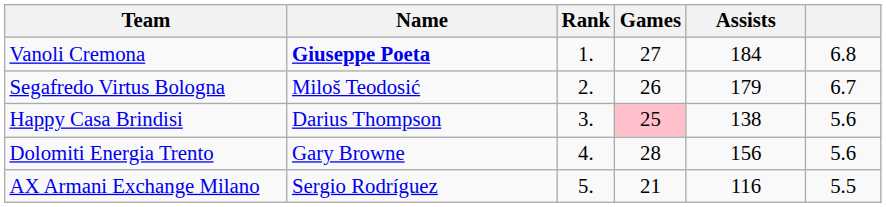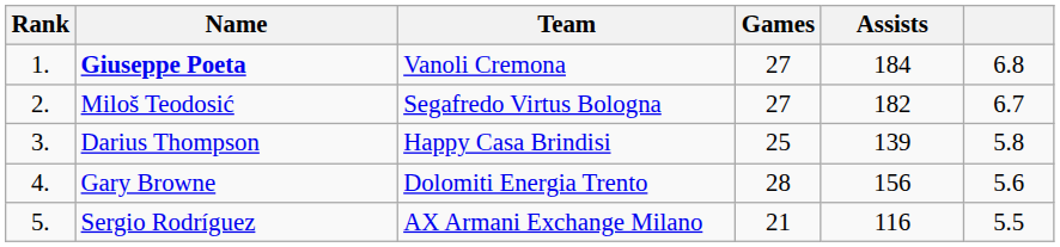 <table class="wikitable" style="text-align: center;">
 <tr>
+<th>Rank</th>
+<th width=200>Name</th>
 <th width=210>Team</th>
-<th width=200>Name</th>
-<th>Rank</th>
 <th>Games</th>
 <th width=85>Assists</th>
 <th width=50></th>
 </tr>
 <tr>
+<td>1.</td>
+<td align="left"> <strong><a href='#'>Giuseppe Poeta</a></strong></td>
 <td style="text-align:left;"><a href='#'>Vanoli Cremona</a></td>
-<td align="left"> <strong><a href='#'>Giuseppe Poeta</a></strong></td>
-<td>1.</td>
 <td>27</td>
 <td>184</td>
 <td>6.8</td>
 </tr>
 <tr>
+<td>2.</td>
+<td align="left"> <a href='#'>Miloš Teodosić</a></td>
 <td style="text-align:left;"><a href='#'>Segafredo Virtus Bologna</a></td>
-<td align="left"> <a href='#'>Miloš Teodosić</a></td>
-<td>2.</td>
-<td>26</td>
-<td>179</td>
+<td>27</td>
+<td>182</td>
 <td>6.7</td>
 </tr>
 <tr>
+<td>3.</td>
+<td align="left"> <a href='#'>Darius Thompson</a></td>
 <td style="text-align:left;"><a href='#'>Happy Casa Brindisi</a></td>
-<td align="left"> <a href='#'>Darius Thompson</a></td>
-<td>3.</td>
-<td style="background: pink;">25</td>
-<td>138</td>
-<td>5.6</td>
+<td>25</td>
+<td>139</td>
+<td>5.8</td>
 </tr>
 <tr>
+<td>4.</td>
+<td align="left"> <a href='#'>Gary Browne</a></td>
 <td style="text-align:left;"><a href='#'>Dolomiti Energia Trento</a></td>
-<td align="left"> <a href='#'>Gary Browne</a></td>
-<td>4.</td>
 <td>28</td>
 <td>156</td>
 <td>5.6</td>
 </tr>
 <tr>
+<td>5.</td>
+<td align="left"> <a href='#'>Sergio Rodríguez</a></td>
 <td style="text-align:left;"><a href='#'>AX Armani Exchange Milano</a></td>
-<td align="left"> <a href='#'>Sergio Rodríguez</a></td>
-<td>5.</td>
 <td>21</td>
 <td>116</td>
 <td>5.5</td>
 </tr>
 </table>
